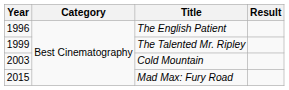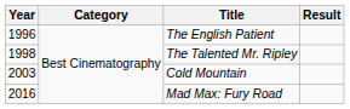 <table class="wikitable">
 <tr>
 <th>Year</th>
 <th>Category</th>
 <th>Title</th>
 <th>Result</th>
 </tr>
 <tr>
 <td>1996</td>
 <td rowspan=4>Best Cinematography</td>
 <td><em>The English Patient</em></td>
 <td></td>
 </tr>
 <tr>
-<td>1999</td>
+<td>1998</td>
 <td><em>The Talented Mr. Ripley</em></td>
 <td></td>
 </tr>
 <tr>
 <td>2003</td>
 <td><em>Cold Mountain</em></td>
 <td></td>
 </tr>
 <tr>
-<td>2015</td>
+<td>2016</td>
 <td><em>Mad Max: Fury Road</em></td>
 <td></td>
 </tr>
 </table>
